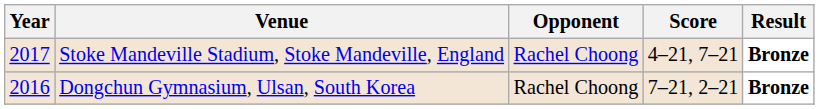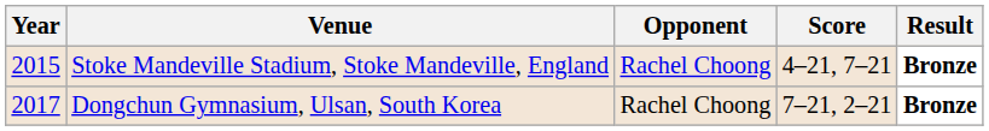 <table class="sortable wikitable" style="font-size: 90%;">
 <tr>
 <th>Year</th>
 <th>Venue</th>
 <th>Opponent</th>
 <th>Score</th>
 <th>Result</th>
 </tr>
 <tr style="background:#F3E6D7">
-<td align="center"><a href='#'>2017</a></td>
+<td align="center"><a href='#'>2015</a></td>
 <td align="left"><a href='#'>Stoke Mandeville Stadium</a>, <a href='#'>Stoke Mandeville</a>, <a href='#'>England</a></td>
 <td align="left"> <a href='#'>Rachel Choong</a></td>
 <td align="left">4–21, 7–21</td>
 <td style="text-align:left; background:white"> <strong>Bronze</strong></td>
 </tr>
 <tr style="background:#F3E6D7">
-<td align="center"><a href='#'>2016</a></td>
+<td align="center"><a href='#'>2017</a></td>
 <td align="left"><a href='#'>Dongchun Gymnasium</a>, <a href='#'>Ulsan</a>, <a href='#'>South Korea</a></td>
 <td align="left"> Rachel Choong</td>
 <td align="left">7–21, 2–21</td>
 <td style="text-align:left; background:white"> <strong>Bronze</strong></td>
 </tr>
 </table>
